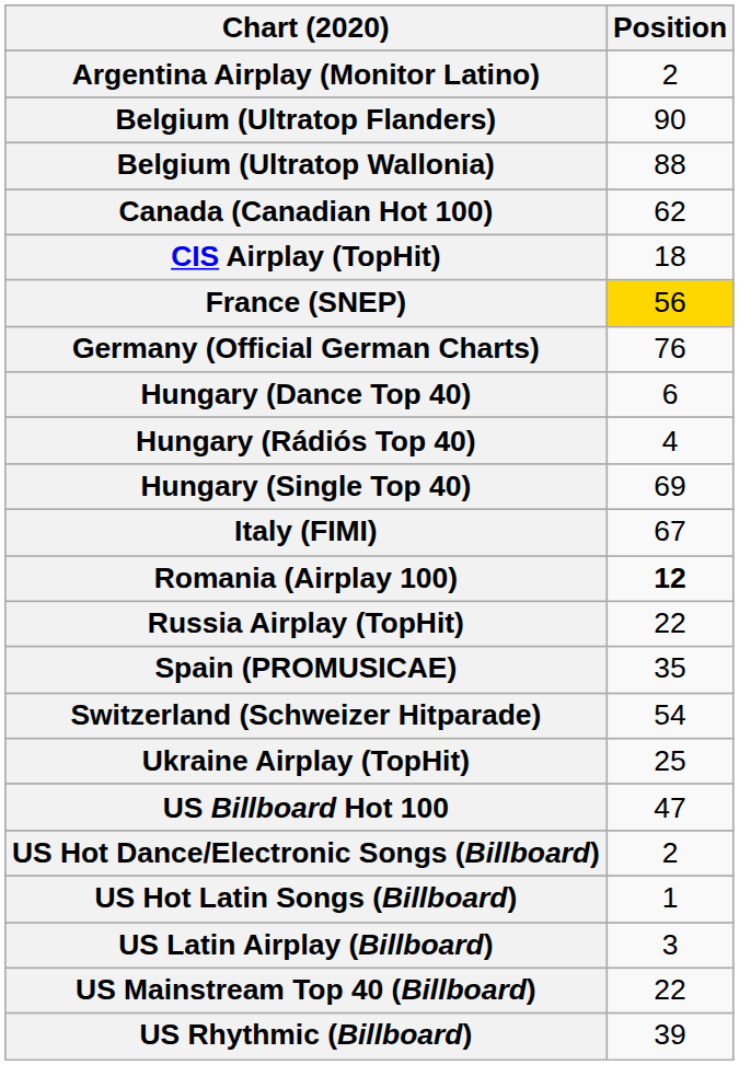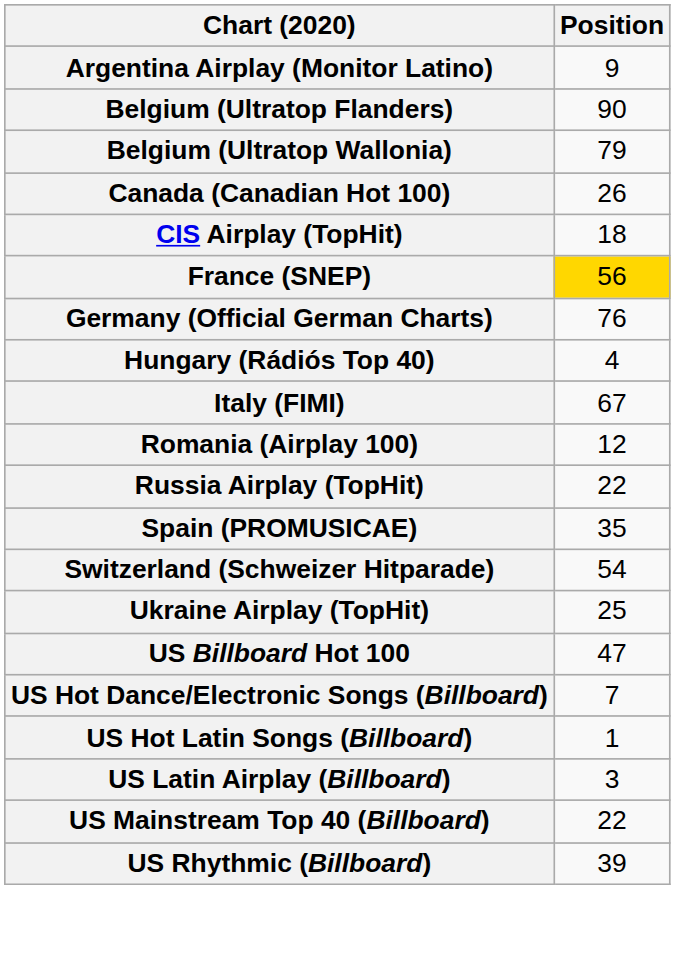 <table class="wikitable sortable plainrowheaders" style="text-align:center">
 <tr>
 <th scope="col">Chart (2020)</th>
 <th scope="col">Position</th>
 </tr>
 <tr>
 <th scope="row">Argentina Airplay (Monitor Latino)</th>
-<td>2</td>
+<td>9</td>
 </tr>
 <tr>
 <th scope="row">Belgium (Ultratop Flanders)</th>
 <td>90</td>
 </tr>
 <tr>
 <th scope="row">Belgium (Ultratop Wallonia)</th>
-<td>88</td>
+<td>79</td>
 </tr>
 <tr>
 <th scope="row">Canada (Canadian Hot 100)</th>
-<td>62</td>
+<td>26</td>
 </tr>
 <tr>
 <th scope="row"><a href='#'>CIS</a> Airplay (TopHit)</th>
 <td>18</td>
 </tr>
 <tr>
 <th scope="row">France (SNEP)</th>
 <td style="background: gold;">56</td>
 </tr>
 <tr>
 <th scope="row">Germany (Official German Charts)</th>
 <td>76</td>
 </tr>
 <tr>
-<th scope="row">Hungary (Dance Top 40)</th>
-<td>6</td>
-</tr>
-<tr>
 <th scope="row">Hungary (Rádiós Top 40)</th>
 <td>4</td>
-</tr>
-<tr>
-<th scope="row">Hungary (Single Top 40)</th>
-<td>69</td>
 </tr>
 <tr>
 <th scope="row">Italy (FIMI)</th>
 <td>67</td>
 </tr>
 <tr>
 <th scope="row">Romania (Airplay 100)</th>
-<td><strong>12</strong></td>
+<td>12</td>
 </tr>
 <tr>
 <th scope="row">Russia Airplay (TopHit)</th>
 <td>22</td>
 </tr>
 <tr>
 <th scope="row">Spain (PROMUSICAE)</th>
 <td>35</td>
 </tr>
 <tr>
 <th scope="row">Switzerland (Schweizer Hitparade)</th>
 <td>54</td>
 </tr>
 <tr>
 <th scope="row">Ukraine Airplay (TopHit)</th>
 <td>25</td>
 </tr>
 <tr>
 <th scope="row">US <em>Billboard</em> Hot 100</th>
 <td>47</td>
 </tr>
 <tr>
 <th scope="row">US Hot Dance/Electronic Songs (<em>Billboard</em>)</th>
-<td>2</td>
+<td>7</td>
 </tr>
 <tr>
 <th scope="row">US Hot Latin Songs (<em>Billboard</em>)</th>
 <td>1</td>
 </tr>
 <tr>
 <th scope="row">US Latin Airplay (<em>Billboard</em>)</th>
 <td>3</td>
 </tr>
 <tr>
 <th scope="row">US Mainstream Top 40 (<em>Billboard</em>)</th>
 <td>22</td>
 </tr>
 <tr>
 <th scope="row">US Rhythmic (<em>Billboard</em>)</th>
 <td>39</td>
 </tr>
 </table>
